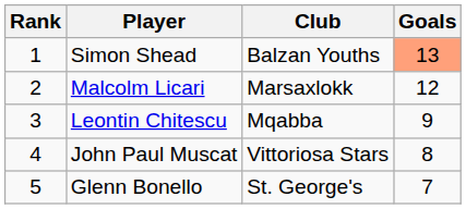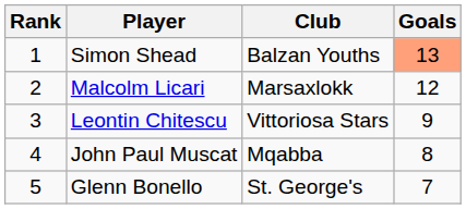 <table class="wikitable" style="text-align:center">
 <tr>
 <th>Rank</th>
 <th>Player</th>
 <th>Club</th>
 <th>Goals</th>
 </tr>
 <tr>
 <td rowspan="1">1</td>
 <td align="left"> Simon Shead</td>
 <td align="left">Balzan Youths</td>
 <td rowspan="1" style="background: lightsalmon;">13</td>
 </tr>
 <tr>
 <td rowspan="1">2</td>
 <td align="left"> <a href='#'>Malcolm Licari</a></td>
 <td align="left">Marsaxlokk</td>
 <td rowspan="1">12</td>
 </tr>
 <tr>
 <td rowspan="1">3</td>
 <td align="left"> <a href='#'>Leontin Chitescu</a></td>
-<td align="left">Mqabba</td>
+<td align="left">Vittoriosa Stars</td>
 <td rowspan="1">9</td>
 </tr>
 <tr>
 <td rowspan="1">4</td>
 <td align="left"> John Paul Muscat</td>
-<td align="left">Vittoriosa Stars</td>
+<td align="left">Mqabba</td>
 <td rowspan="1">8</td>
 </tr>
 <tr>
 <td rowspan="1">5</td>
 <td align="left"> Glenn Bonello</td>
 <td align="left">St. George's</td>
 <td rowspan="1">7</td>
 </tr>
 </table>
